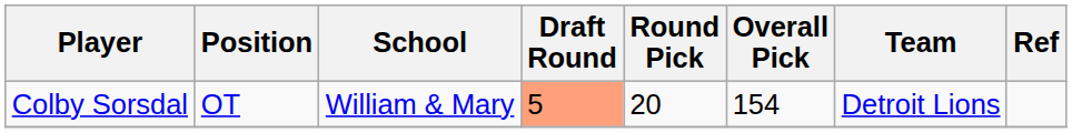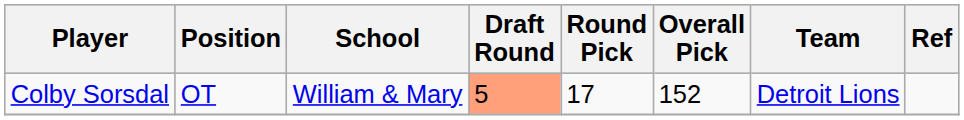 <table class="wikitable sortable" border="1">
 <tr>
 <th>Player</th>
 <th>Position</th>
 <th>School</th>
 <th>Draft<br>Round</th>
 <th>Round<br>Pick</th>
 <th>Overall<br>Pick</th>
 <th>Team</th>
 <th>Ref</th>
 </tr>
 <tr>
 <td><a href='#'>Colby Sorsdal</a></td>
 <td><a href='#'>OT</a></td>
 <td><a href='#'>William & Mary</a></td>
 <td style="background: lightsalmon;">5</td>
-<td>20</td>
-<td>154</td>
+<td>17</td>
+<td>152</td>
 <td><a href='#'>Detroit Lions</a></td>
 <td></td>
 </tr>
 <tr>
 </tr>
 </table>
